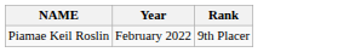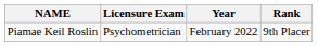 <table class="wikitable">
 <tr>
 <th>NAME</th>
+<th>Licensure Exam</th>
 <th>Year</th>
 <th>Rank</th>
 </tr>
 <tr>
 <td>Piamae Keil Roslin</td>
+<td>Psychometrician</td>
 <td>February 2022</td>
 <td>9th Placer</td>
 </tr>
 </table>
